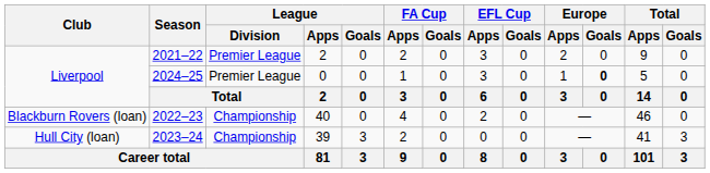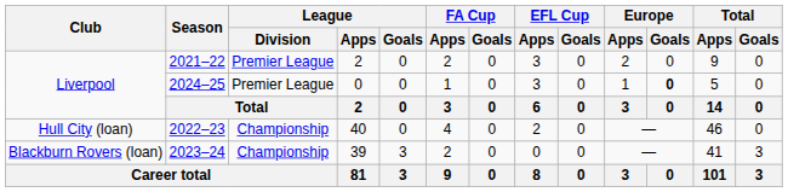 <table class="wikitable" style="text-align:center">
 <tr>
 <th rowspan="2">Club</th>
 <th rowspan="2">Season</th>
 <th colspan="3">League</th>
 <th colspan="2"><a href='#'>FA Cup</a></th>
 <th colspan="2"><a href='#'>EFL Cup</a></th>
 <th colspan="2">Europe</th>
 <th colspan="2">Total</th>
 </tr>
 <tr>
 <th>Division</th>
 <th>Apps</th>
 <th>Goals</th>
 <th>Apps</th>
 <th>Goals</th>
 <th>Apps</th>
 <th>Goals</th>
 <th>Apps</th>
 <th>Goals</th>
 <th>Apps</th>
 <th>Goals</th>
 </tr>
 <tr>
 <td rowspan="3"><a href='#'>Liverpool</a></td>
 <td><a href='#'>2021–22</a></td>
 <td><a href='#'>Premier League</a></td>
 <td>2</td>
 <td>0</td>
 <td>2</td>
 <td>0</td>
 <td>3</td>
 <td>0</td>
 <td>2</td>
 <td>0</td>
 <td>9</td>
 <td>0</td>
 </tr>
 <tr>
 <td><a href='#'>2024–25</a></td>
 <td>Premier League</td>
 <td>0</td>
 <td>0</td>
 <td>1</td>
 <td>0</td>
 <td>3</td>
 <td>0</td>
 <td>1</td>
 <td><strong>0</strong></td>
 <td>5</td>
 <td>0</td>
 </tr>
 <tr>
 <th colspan="2">Total</th>
 <th>2</th>
 <th>0</th>
 <th>3</th>
 <th>0</th>
 <th>6</th>
 <th>0</th>
 <th>3</th>
 <th>0</th>
 <th>14</th>
 <th>0</th>
 </tr>
 <tr>
-<td><a href='#'>Blackburn Rovers</a> (loan)</td>
+<td><a href='#'>Hull City</a> (loan)</td>
 <td><a href='#'>2022–23</a></td>
 <td><a href='#'>Championship</a></td>
 <td>40</td>
 <td>0</td>
 <td>4</td>
 <td>0</td>
 <td>2</td>
 <td>0</td>
 <td colspan="2">—</td>
 <td>46</td>
 <td>0</td>
 </tr>
 <tr>
-<td><a href='#'>Hull City</a> (loan)</td>
+<td><a href='#'>Blackburn Rovers</a> (loan)</td>
 <td><a href='#'>2023–24</a></td>
 <td><a href='#'>Championship</a></td>
 <td>39</td>
 <td>3</td>
 <td>2</td>
 <td>0</td>
 <td>0</td>
 <td>0</td>
 <td colspan="2">—</td>
 <td>41</td>
 <td>3</td>
 </tr>
 <tr>
 <th colspan="3">Career total</th>
 <th>81</th>
 <th>3</th>
 <th>9</th>
 <th>0</th>
 <th>8</th>
 <th>0</th>
 <th>3</th>
 <th>0</th>
 <th>101</th>
 <th>3</th>
 </tr>
 </table>
